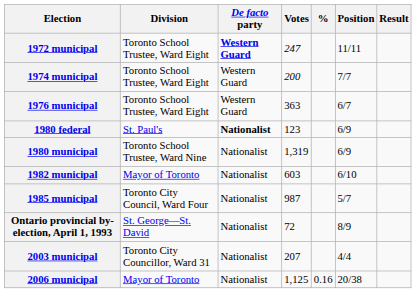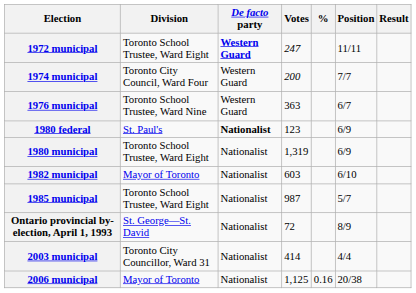 <table class="wikitable">
 <tr>
 <th>Election</th>
 <th>Division</th>
 <th><em><a href='#'>De facto</a></em> party</th>
 <th>Votes</th>
 <th>%</th>
 <th>Position</th>
 <th>Result</th>
 </tr>
 <tr>
 <th><a href='#'>1972 municipal</a></th>
 <td>Toronto School Trustee, Ward Eight</td>
 <td><strong><a href='#'>Western Guard</a></strong></td>
 <td><em>247</em></td>
 <td></td>
 <td>11/11</td>
 <td></td>
 </tr>
 <tr>
 <th><a href='#'>1974 municipal</a></th>
-<td>Toronto School Trustee, Ward Eight</td>
+<td>Toronto City Council, Ward Four</td>
 <td>Western Guard</td>
 <td><em>200</em></td>
 <td></td>
 <td>7/7</td>
 <td></td>
 </tr>
 <tr>
 <th><a href='#'>1976 municipal</a></th>
-<td>Toronto School Trustee, Ward Eight</td>
+<td>Toronto School Trustee, Ward Nine</td>
 <td>Western Guard</td>
 <td>363</td>
 <td></td>
 <td>6/7</td>
 <td></td>
 </tr>
 <tr>
 <th><a href='#'>1980 federal</a></th>
 <td><a href='#'>St. Paul's</a></td>
 <td><strong>Nationalist</strong></td>
 <td>123</td>
 <td></td>
 <td>6/9</td>
 <td></td>
 </tr>
 <tr>
 <th><a href='#'>1980 municipal</a></th>
-<td>Toronto School Trustee, Ward Nine</td>
+<td>Toronto School Trustee, Ward Eight</td>
 <td>Nationalist</td>
 <td>1,319</td>
 <td></td>
 <td>6/9</td>
 <td></td>
 </tr>
 <tr>
 <th><a href='#'>1982 municipal</a></th>
 <td><a href='#'>Mayor of Toronto</a></td>
 <td>Nationalist</td>
 <td>603</td>
 <td></td>
 <td>6/10</td>
 <td></td>
 </tr>
 <tr>
 <th><a href='#'>1985 municipal</a></th>
-<td>Toronto City Council, Ward Four</td>
+<td>Toronto School Trustee, Ward Eight</td>
 <td>Nationalist</td>
 <td>987</td>
 <td></td>
 <td>5/7</td>
 <td></td>
 </tr>
 <tr>
 <th>Ontario provincial by-election, April 1, 1993</th>
 <td><a href='#'>St. George—St. David</a></td>
 <td>Nationalist</td>
 <td>72</td>
 <td></td>
 <td>8/9</td>
 <td></td>
 </tr>
 <tr>
 <th><a href='#'>2003 municipal</a></th>
 <td>Toronto City Councillor, Ward 31</td>
 <td>Nationalist</td>
-<td>207</td>
+<td>414</td>
 <td></td>
 <td>4/4</td>
 <td></td>
 </tr>
 <tr>
 <th><a href='#'>2006 municipal</a></th>
 <td><a href='#'>Mayor of Toronto</a></td>
 <td>Nationalist</td>
 <td>1,125</td>
 <td>0.16</td>
 <td>20/38</td>
 <td></td>
 </tr>
 </table>
